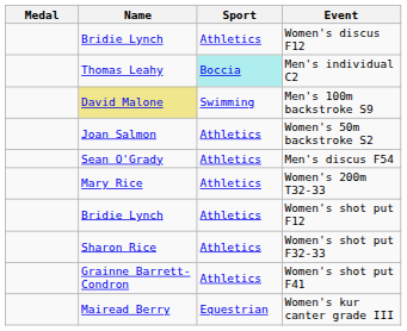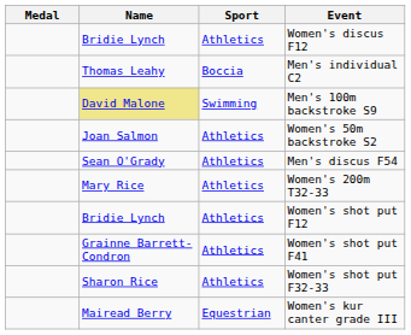 <table class="wikitable">
 <tr>
 <th style="width:6em">Medal</th>
 <th style="width:10em">Name</th>
 <th style="width:7em">Sport</th>
 <th style="width:10em">Event</th>
 </tr>
 <tr>
 <td></td>
 <td><a href='#'>Bridie Lynch</a></td>
 <td><a href='#'>Athletics</a></td>
 <td>Women's discus F12</td>
 </tr>
 <tr>
 <td></td>
 <td><a href='#'>Thomas Leahy</a></td>
-<td style="background: paleturquoise;"><a href='#'>Boccia</a></td>
+<td><a href='#'>Boccia</a></td>
 <td>Men's individual C2</td>
 </tr>
 <tr>
 <td></td>
 <td style="background: khaki;"><a href='#'>David Malone</a></td>
 <td><a href='#'>Swimming</a></td>
 <td>Men's 100m backstroke S9</td>
 </tr>
 <tr>
 <td></td>
 <td><a href='#'>Joan Salmon</a></td>
 <td><a href='#'>Athletics</a></td>
 <td>Women's 50m backstroke S2</td>
 </tr>
 <tr>
 <td></td>
 <td><a href='#'>Sean O'Grady</a></td>
 <td><a href='#'>Athletics</a></td>
 <td>Men's discus F54</td>
 </tr>
 <tr>
 <td></td>
 <td><a href='#'>Mary Rice</a></td>
 <td><a href='#'>Athletics</a></td>
 <td>Women's 200m T32-33</td>
 </tr>
 <tr>
 <td></td>
 <td><a href='#'>Bridie Lynch</a></td>
 <td><a href='#'>Athletics</a></td>
 <td>Women's shot put F12</td>
 </tr>
 <tr>
 <td></td>
+<td><a href='#'>Grainne Barrett-Condron</a></td>
+<td><a href='#'>Athletics</a></td>
+<td>Women's shot put F41</td>
+</tr>
+<tr>
+<td></td>
 <td><a href='#'>Sharon Rice</a></td>
 <td><a href='#'>Athletics</a></td>
 <td>Women's shot put F32-33</td>
-</tr>
-<tr>
-<td></td>
-<td><a href='#'>Grainne Barrett-Condron</a></td>
-<td><a href='#'>Athletics</a></td>
-<td>Women's shot put F41</td>
 </tr>
 <tr>
 <td></td>
 <td><a href='#'>Mairead Berry</a></td>
 <td><a href='#'>Equestrian</a></td>
 <td>Women's kur canter grade III</td>
 </tr>
 </table>
